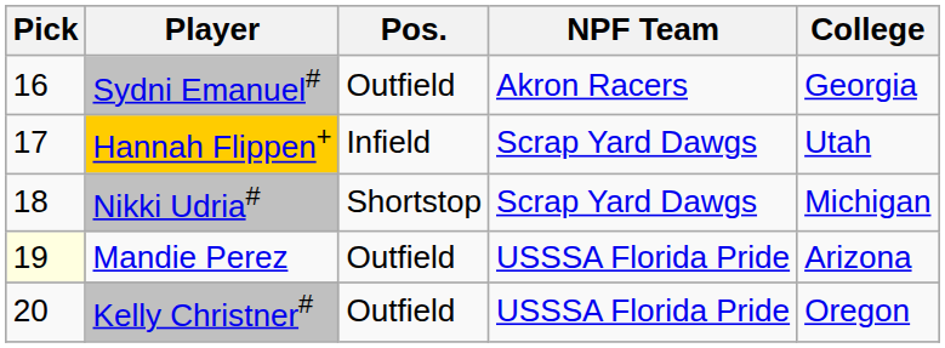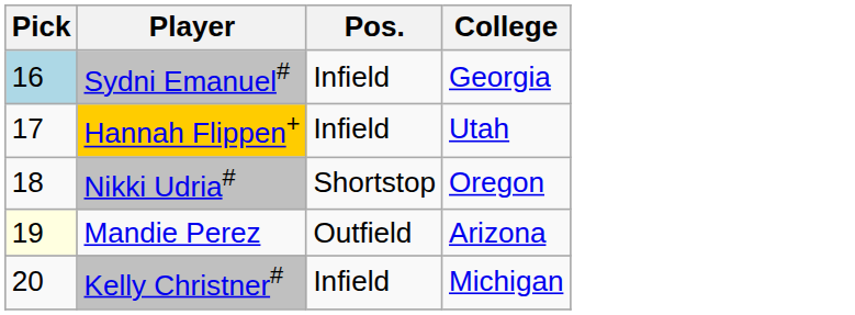 <table class="wikitable">
 <tr>
 <th>Pick</th>
 <th>Player</th>
 <th>Pos.</th>
-<th>NPF Team</th>
 <th>College</th>
 </tr>
 <tr>
-<td>16</td>
+<td style="background: lightblue;">16</td>
 <td style="background:#C0C0C0;"><a href='#'>Sydni Emanuel</a><sup>#</sup></td>
-<td>Outfield</td>
-<td><a href='#'>Akron Racers</a></td>
+<td>Infield</td>
 <td><a href='#'>Georgia</a></td>
 </tr>
 <tr>
 <td>17</td>
 <td style="background:#FFCC00;"><a href='#'>Hannah Flippen</a><sup>+</sup></td>
 <td>Infield</td>
-<td><a href='#'>Scrap Yard Dawgs</a></td>
 <td><a href='#'>Utah</a></td>
 </tr>
 <tr>
 <td>18</td>
 <td style="background:#C0C0C0;"><a href='#'>Nikki Udria</a><sup>#</sup></td>
 <td>Shortstop</td>
-<td><a href='#'>Scrap Yard Dawgs</a></td>
-<td><a href='#'>Michigan</a></td>
+<td><a href='#'>Oregon</a></td>
 </tr>
 <tr>
 <td style="background: lightyellow;">19</td>
 <td><a href='#'>Mandie Perez</a></td>
 <td>Outfield</td>
-<td><a href='#'>USSSA Florida Pride</a></td>
 <td><a href='#'>Arizona</a></td>
 </tr>
 <tr>
 <td>20</td>
 <td style="background:#C0C0C0;"><a href='#'>Kelly Christner</a><sup>#</sup></td>
-<td>Outfield</td>
-<td><a href='#'>USSSA Florida Pride</a></td>
-<td><a href='#'>Oregon</a></td>
+<td>Infield</td>
+<td><a href='#'>Michigan</a></td>
 </tr>
 </table>
